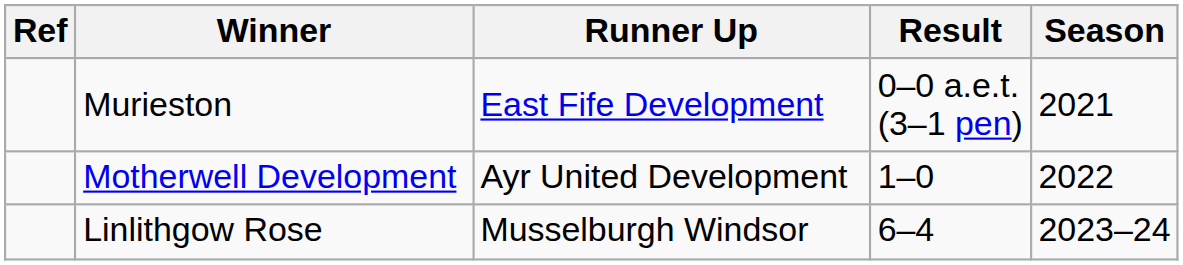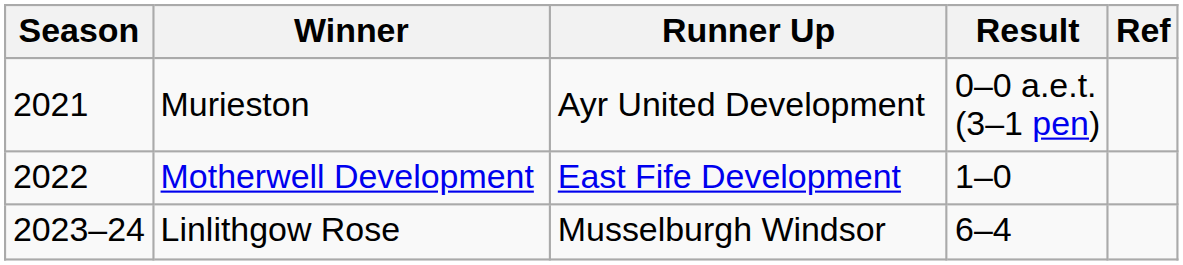 <table class="sortable wikitable">
 <tr>
-<th>Ref</th>
+<th>Season</th>
 <th scope="col" style="width: 180px;">Winner</th>
 <th scope="col" style="width: 180px;">Runner Up</th>
 <th>Result</th>
-<th>Season</th>
+<th>Ref</th>
 </tr>
 <tr>
+<td>2021</td>
+<td>Murieston</td>
+<td>Ayr United Development</td>
+<td>0–0 a.e.t. <br> (3–1 <a href='#'>pen</a>)</td>
 <td></td>
-<td>Murieston</td>
-<td><a href='#'>East Fife Development</a></td>
-<td>0–0 a.e.t. <br> (3–1 <a href='#'>pen</a>)</td>
-<td>2021</td>
 </tr>
 <tr>
+<td>2022</td>
+<td><a href='#'>Motherwell Development</a></td>
+<td><a href='#'>East Fife Development</a></td>
+<td>1–0</td>
 <td></td>
-<td><a href='#'>Motherwell Development</a></td>
-<td>Ayr United Development</td>
-<td>1–0</td>
-<td>2022</td>
 </tr>
 <tr>
-<td></td>
+<td>2023–24</td>
 <td>Linlithgow Rose</td>
 <td>Musselburgh Windsor</td>
 <td>6–4</td>
-<td>2023–24</td>
+<td></td>
 </tr>
 </table>
